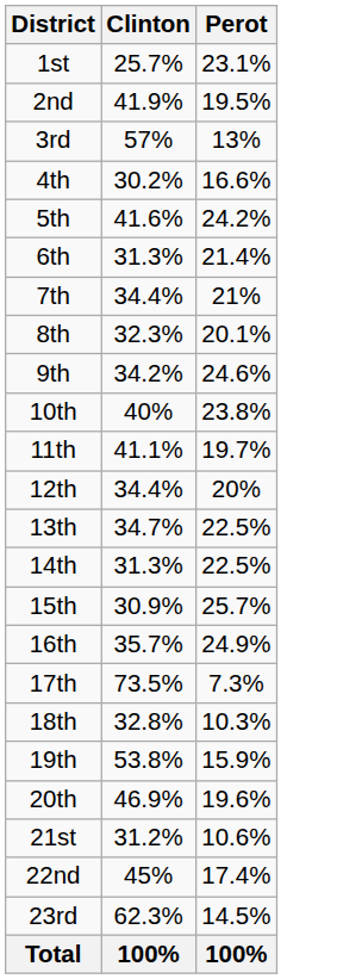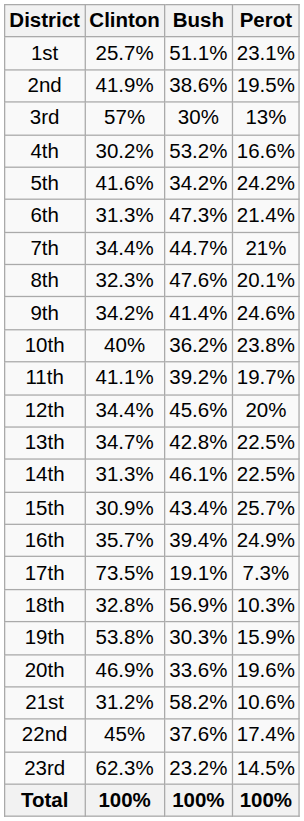 <table class="wikitable sortable" - style="text-align:center;">
 <tr>
 <th>District</th>
 <th>Clinton</th>
+<th>Bush</th>
 <th>Perot</th>
 </tr>
 <tr>
 <td>1st</td>
 <td>25.7%</td>
+<td>51.1%</td>
 <td>23.1%</td>
 </tr>
 <tr>
 <td>2nd</td>
 <td>41.9%</td>
+<td>38.6%</td>
 <td>19.5%</td>
 </tr>
 <tr>
 <td>3rd</td>
 <td>57%</td>
+<td>30%</td>
 <td>13%</td>
 </tr>
 <tr>
 <td>4th</td>
 <td>30.2%</td>
+<td>53.2%</td>
 <td>16.6%</td>
 </tr>
 <tr>
 <td>5th</td>
 <td>41.6%</td>
+<td>34.2%</td>
 <td>24.2%</td>
 </tr>
 <tr>
 <td>6th</td>
 <td>31.3%</td>
+<td>47.3%</td>
 <td>21.4%</td>
 </tr>
 <tr>
 <td>7th</td>
 <td>34.4%</td>
+<td>44.7%</td>
 <td>21%</td>
 </tr>
 <tr>
 <td>8th</td>
 <td>32.3%</td>
+<td>47.6%</td>
 <td>20.1%</td>
 </tr>
 <tr>
 <td>9th</td>
 <td>34.2%</td>
+<td>41.4%</td>
 <td>24.6%</td>
 </tr>
 <tr>
 <td>10th</td>
 <td>40%</td>
+<td>36.2%</td>
 <td>23.8%</td>
 </tr>
 <tr>
 <td>11th</td>
 <td>41.1%</td>
+<td>39.2%</td>
 <td>19.7%</td>
 </tr>
 <tr>
 <td>12th</td>
 <td>34.4%</td>
+<td>45.6%</td>
 <td>20%</td>
 </tr>
 <tr>
 <td>13th</td>
 <td>34.7%</td>
+<td>42.8%</td>
 <td>22.5%</td>
 </tr>
 <tr>
 <td>14th</td>
 <td>31.3%</td>
+<td>46.1%</td>
 <td>22.5%</td>
 </tr>
 <tr>
 <td>15th</td>
 <td>30.9%</td>
+<td>43.4%</td>
 <td>25.7%</td>
 </tr>
 <tr>
 <td>16th</td>
 <td>35.7%</td>
+<td>39.4%</td>
 <td>24.9%</td>
 </tr>
 <tr>
 <td>17th</td>
 <td>73.5%</td>
+<td>19.1%</td>
 <td>7.3%</td>
 </tr>
 <tr>
 <td>18th</td>
 <td>32.8%</td>
+<td>56.9%</td>
 <td>10.3%</td>
 </tr>
 <tr>
 <td>19th</td>
 <td>53.8%</td>
+<td>30.3%</td>
 <td>15.9%</td>
 </tr>
 <tr>
 <td>20th</td>
 <td>46.9%</td>
+<td>33.6%</td>
 <td>19.6%</td>
 </tr>
 <tr>
 <td>21st</td>
 <td>31.2%</td>
+<td>58.2%</td>
 <td>10.6%</td>
 </tr>
 <tr>
 <td>22nd</td>
 <td>45%</td>
+<td>37.6%</td>
 <td>17.4%</td>
 </tr>
 <tr>
 <td>23rd</td>
 <td>62.3%</td>
+<td>23.2%</td>
 <td>14.5%</td>
 </tr>
 <tr>
 <th>Total</th>
 <th>100%</th>
 <th>100%</th>
+<th>100%</th>
 </tr>
 </table>
